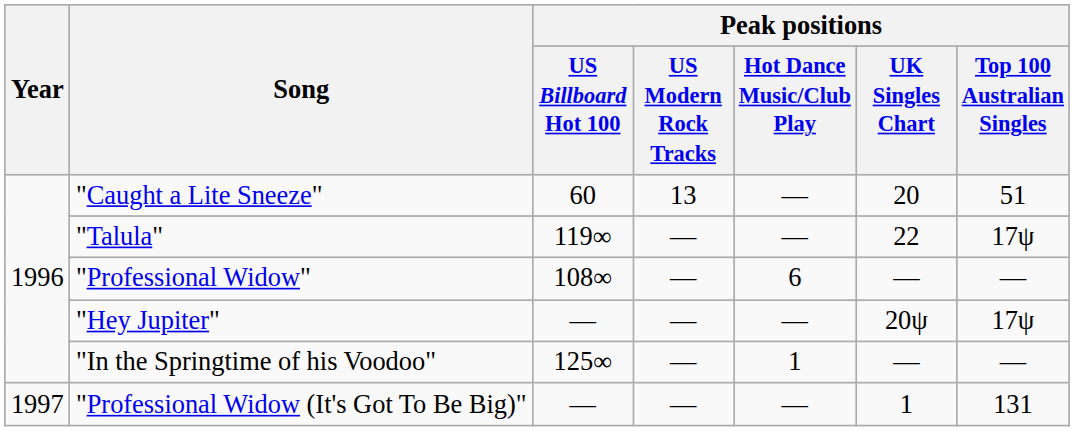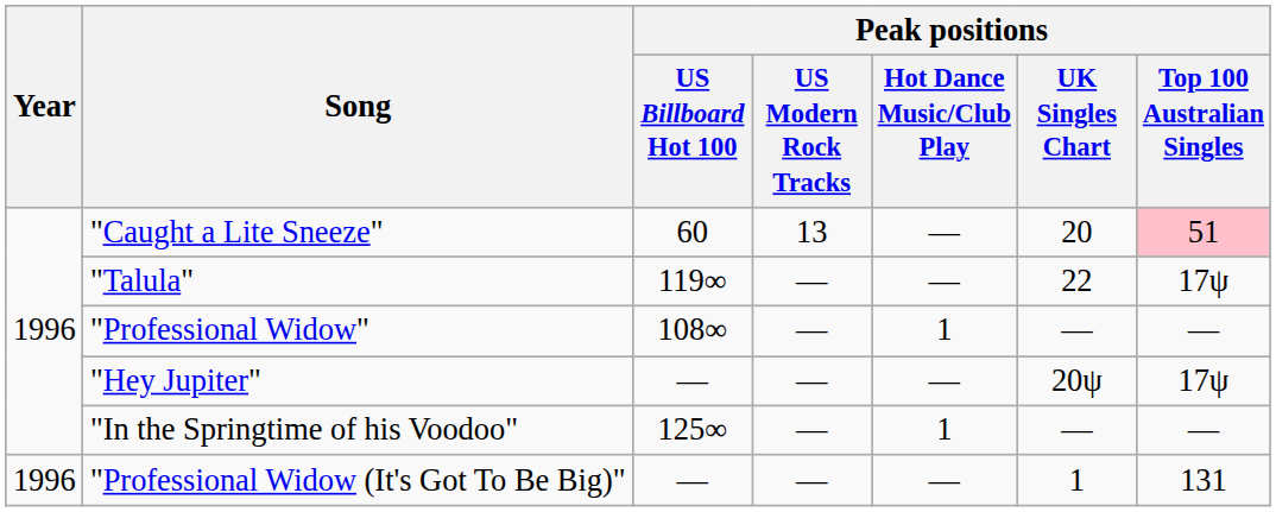 <table class="wikitable">
 <tr>
 <th rowspan="2">Year</th>
 <th rowspan="2">Song</th>
 <th colspan="5">Peak positions</th>
 </tr>
 <tr>
 <th style="font-size:85%;line-height:1.3;width:4em;vertical-align:top"><a href='#'>US <em>Billboard</em> Hot 100</a><br></th>
 <th style="font-size:85%;line-height:1.3;width:4em;vertical-align:top"><a href='#'>US Modern Rock Tracks</a><br></th>
 <th style="font-size:85%;line-height:1.3;width:4em;vertical-align:top"><a href='#'>Hot Dance Music/Club Play</a><br></th>
 <th style="font-size:85%;line-height:1.3;width:4em;vertical-align:top"><a href='#'>UK Singles Chart</a><br></th>
 <th style="font-size:85%;line-height:1.3;width:4em;vertical-align:top"><a href='#'>Top 100 Australian Singles</a><br></th>
 </tr>
 <tr>
 <td rowspan="5">1996</td>
 <td>"<a href='#'>Caught a Lite Sneeze</a>"</td>
 <td style="text-align:center;">60</td>
 <td style="text-align:center;">13</td>
 <td style="text-align:center;">—</td>
 <td style="text-align:center;">20</td>
-<td style="text-align:center;">51</td>
+<td style="background: pink; text-align:center;">51</td>
 </tr>
 <tr>
 <td>"<a href='#'>Talula</a>"</td>
 <td style="text-align:center;">119∞</td>
 <td style="text-align:center;">—</td>
 <td style="text-align:center;">—</td>
 <td style="text-align:center;">22</td>
 <td style="text-align:center;">17ψ</td>
 </tr>
 <tr>
 <td>"<a href='#'>Professional Widow</a>" </td>
 <td style="text-align:center;">108∞</td>
 <td style="text-align:center;">—</td>
-<td style="text-align:center;">6</td>
+<td style="text-align:center;">1</td>
 <td style="text-align:center;">—</td>
 <td style="text-align:center;">—</td>
 </tr>
 <tr>
 <td>"<a href='#'>Hey Jupiter</a>"</td>
 <td style="text-align:center;">—</td>
 <td style="text-align:center;">—</td>
 <td style="text-align:center;">—</td>
 <td style="text-align:center;">20ψ</td>
 <td style="text-align:center;">17ψ</td>
 </tr>
 <tr>
 <td>"In the Springtime of his Voodoo" </td>
 <td style="text-align:center;">125∞</td>
 <td style="text-align:center;">—</td>
 <td style="text-align:center;">1</td>
 <td style="text-align:center;">—</td>
 <td style="text-align:center;">—</td>
 </tr>
 <tr>
-<td>1997</td>
+<td>1996</td>
 <td>"<a href='#'>Professional Widow</a> (It's Got To Be Big)" </td>
 <td style="text-align:center;">—</td>
 <td style="text-align:center;">—</td>
 <td style="text-align:center;">—</td>
 <td style="text-align:center;">1</td>
 <td style="text-align:center;">131</td>
 </tr>
 </table>
